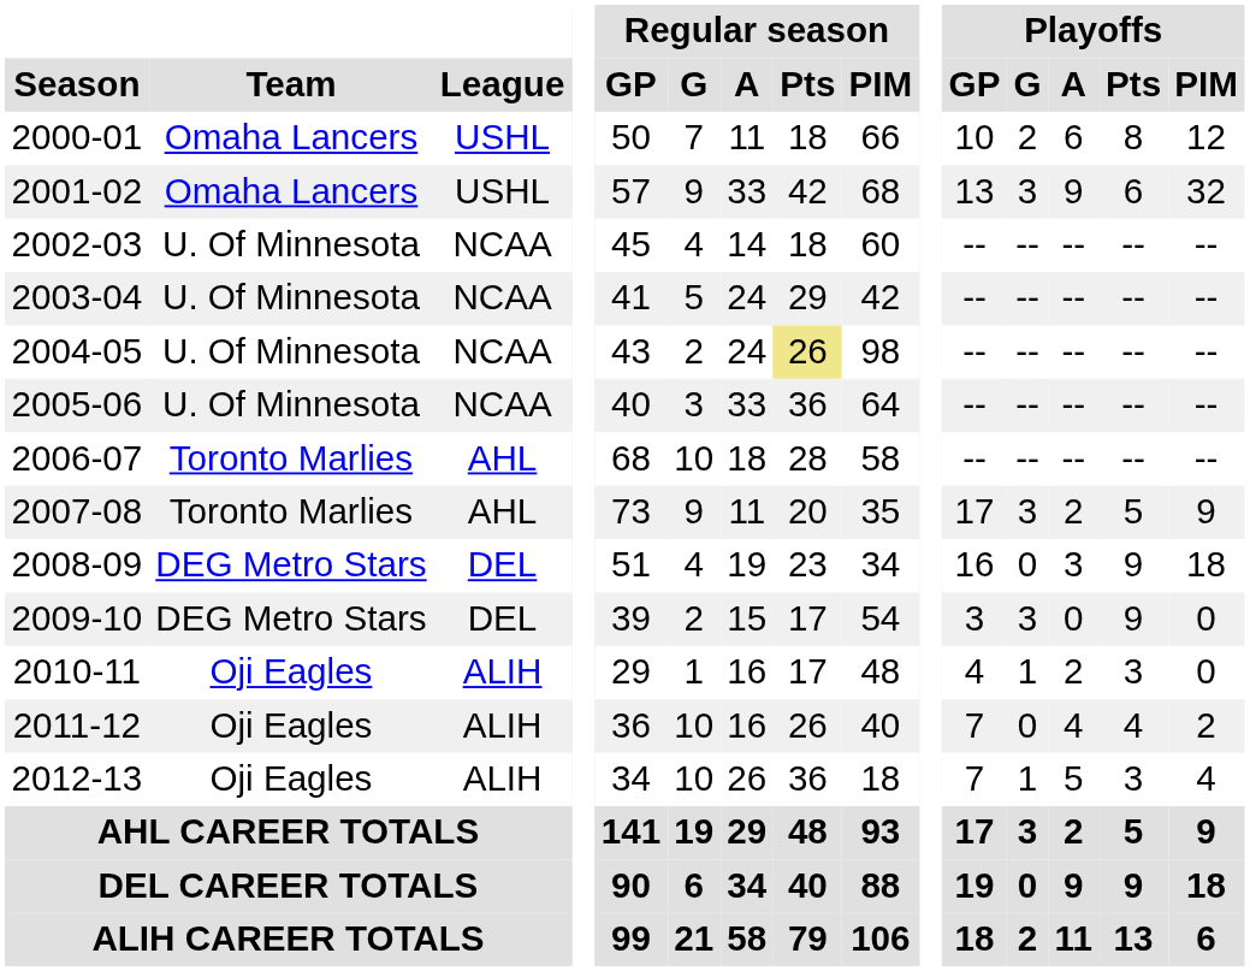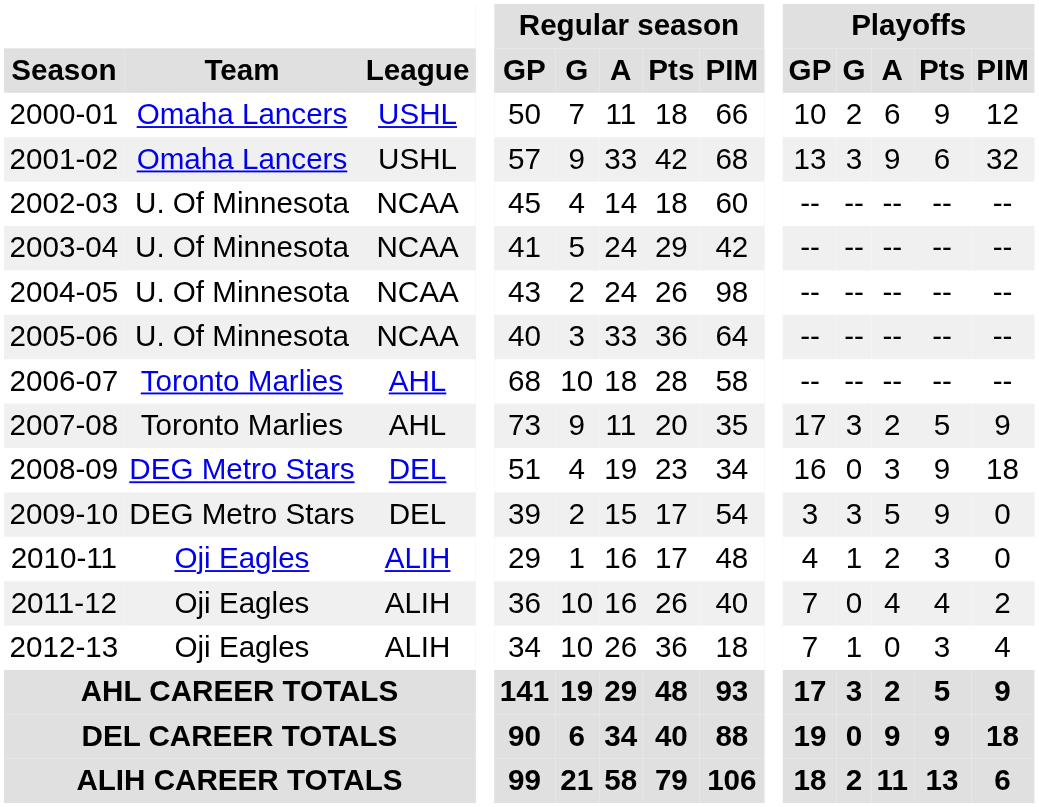 <table BORDER="0" CELLPADDING="3" CELLSPACING="0" ID="Table3">
 <tr bgcolor="#e0e0e0">
 <th colspan="3" bgcolor="#ffffff"> </th>
 <th rowspan="99" bgcolor="#ffffff"> </th>
 <th colspan="5">Regular season</th>
 <th rowspan="99" bgcolor="#ffffff"> </th>
 <th colspan="5">Playoffs</th>
 </tr>
 <tr bgcolor="#e0e0e0">
 <th align="center">Season</th>
 <th align="center">Team</th>
 <th align="center">League</th>
 <th align="center">GP</th>
 <th align="center">G</th>
 <th align="center">A</th>
 <th align="center">Pts</th>
 <th align="center">PIM</th>
 <th align="center">GP</th>
 <th align="center">G</th>
 <th align="center">A</th>
 <th align="center">Pts</th>
 <th align="center">PIM</th>
 </tr>
 <tr align="center">
 <td align="center">2000-01</td>
 <td align="center"><a href='#'>Omaha Lancers</a></td>
 <td align="center"><a href='#'>USHL</a></td>
 <td align="center">50</td>
 <td align="center">7</td>
 <td align="center">11</td>
 <td align="center">18</td>
 <td align="center">66</td>
 <td align="center">10</td>
 <td align="center">2</td>
 <td align="center">6</td>
-<td align="center">8</td>
+<td align="center">9</td>
 <td align="center">12</td>
 </tr>
 <tr bgcolor="#f0f0f0" align="center">
 <td align="center">2001-02</td>
 <td align="center"><a href='#'>Omaha Lancers</a></td>
 <td align="center">USHL</td>
 <td align="center">57</td>
 <td align="center">9</td>
 <td align="center">33</td>
 <td align="center">42</td>
 <td align="center">68</td>
 <td align="center">13</td>
 <td align="center">3</td>
 <td align="center">9</td>
 <td align="center">6</td>
 <td align="center">32</td>
 </tr>
 <tr align="center">
 <td align="center">2002-03</td>
 <td align="center">U. Of Minnesota</td>
 <td align="center">NCAA</td>
 <td align="center">45</td>
 <td align="center">4</td>
 <td align="center">14</td>
 <td align="center">18</td>
 <td align="center">60</td>
 <td align="center">--</td>
 <td align="center">--</td>
 <td align="center">--</td>
 <td align="center">--</td>
 <td align="center">--</td>
 </tr>
 <tr bgcolor="#f0f0f0" align="center">
 <td align="center">2003-04</td>
 <td align="center">U. Of Minnesota</td>
 <td align="center">NCAA</td>
 <td align="center">41</td>
 <td align="center">5</td>
 <td align="center">24</td>
 <td align="center">29</td>
 <td align="center">42</td>
 <td align="center">--</td>
 <td align="center">--</td>
 <td align="center">--</td>
 <td align="center">--</td>
 <td align="center">--</td>
 </tr>
 <tr align="center">
 <td align="center">2004-05</td>
 <td align="center">U. Of Minnesota</td>
 <td align="center">NCAA</td>
 <td align="center">43</td>
 <td align="center">2</td>
 <td align="center">24</td>
-<td align="center" style="background: khaki;">26</td>
+<td align="center">26</td>
 <td align="center">98</td>
 <td align="center">--</td>
 <td align="center">--</td>
 <td align="center">--</td>
 <td align="center">--</td>
 <td align="center">--</td>
 </tr>
 <tr bgcolor="#f0f0f0" align="center">
 <td align="center">2005-06</td>
 <td align="center">U. Of Minnesota</td>
 <td align="center">NCAA</td>
 <td align="center">40</td>
 <td align="center">3</td>
 <td align="center">33</td>
 <td align="center">36</td>
 <td align="center">64</td>
 <td align="center">--</td>
 <td align="center">--</td>
 <td align="center">--</td>
 <td align="center">--</td>
 <td align="center">--</td>
 </tr>
 <tr align="center">
 <td align="center">2006-07</td>
 <td align="center"><a href='#'>Toronto Marlies</a></td>
 <td align="center"><a href='#'>AHL</a></td>
 <td align="center">68</td>
 <td align="center">10</td>
 <td align="center">18</td>
 <td align="center">28</td>
 <td align="center">58</td>
 <td align="center">--</td>
 <td align="center">--</td>
 <td align="center">--</td>
 <td align="center">--</td>
 <td align="center">--</td>
 </tr>
 <tr bgcolor="#f0f0f0" align="center">
 <td align="center">2007-08</td>
 <td align="center">Toronto Marlies</td>
 <td align="center">AHL</td>
 <td align="center">73</td>
 <td align="center">9</td>
 <td align="center">11</td>
 <td align="center">20</td>
 <td align="center">35</td>
 <td align="center">17</td>
 <td align="center">3</td>
 <td align="center">2</td>
 <td align="center">5</td>
 <td align="center">9</td>
 </tr>
 <tr align="center">
 <td align="center">2008-09</td>
 <td align="center"><a href='#'>DEG Metro Stars</a></td>
 <td align="center"><a href='#'>DEL</a></td>
 <td align="center">51</td>
 <td align="center">4</td>
 <td align="center">19</td>
 <td align="center">23</td>
 <td align="center">34</td>
 <td align="center">16</td>
 <td align="center">0</td>
 <td align="center">3</td>
 <td align="center">9</td>
 <td align="center">18</td>
 </tr>
 <tr bgcolor="#f0f0f0" align="center">
 <td align="center">2009-10</td>
 <td align="center">DEG Metro Stars</td>
 <td align="center">DEL</td>
 <td align="center">39</td>
 <td align="center">2</td>
 <td align="center">15</td>
 <td align="center">17</td>
 <td align="center">54</td>
 <td align="center">3</td>
 <td align="center">3</td>
-<td align="center">0</td>
+<td align="center">5</td>
 <td align="center">9</td>
 <td align="center">0</td>
 </tr>
 <tr align="center">
 <td align="center">2010-11</td>
 <td align="center"><a href='#'>Oji Eagles</a></td>
 <td align="center"><a href='#'>ALIH</a></td>
 <td align="center">29</td>
 <td align="center">1</td>
 <td align="center">16</td>
 <td align="center">17</td>
 <td align="center">48</td>
 <td align="center">4</td>
 <td align="center">1</td>
 <td align="center">2</td>
 <td align="center">3</td>
 <td align="center">0</td>
 </tr>
 <tr bgcolor="#f0f0f0" align="center">
 <td align="center">2011-12</td>
 <td align="center">Oji Eagles</td>
 <td align="center">ALIH</td>
 <td align="center">36</td>
 <td align="center">10</td>
 <td align="center">16</td>
 <td align="center">26</td>
 <td align="center">40</td>
 <td align="center">7</td>
 <td align="center">0</td>
 <td align="center">4</td>
 <td align="center">4</td>
 <td align="center">2</td>
 </tr>
 <tr align="center">
 <td align="center">2012-13</td>
 <td align="center">Oji Eagles</td>
 <td align="center">ALIH</td>
 <td align="center">34</td>
 <td align="center">10</td>
 <td align="center">26</td>
 <td align="center">36</td>
 <td align="center">18</td>
 <td align="center">7</td>
 <td align="center">1</td>
-<td align="center">5</td>
+<td align="center">0</td>
 <td align="center">3</td>
 <td align="center">4</td>
 </tr>
 <tr bgcolor="#f0f0f0" align="center">
 </tr>
 <tr bgcolor="#e0e0e0" align="center">
 <th align="center" colspan=3>AHL CAREER TOTALS</th>
 <th align="center">141</th>
 <th align="center">19</th>
 <th align="center">29</th>
 <th align="center">48</th>
 <th align="center">93</th>
 <th align="center">17</th>
 <th align="center">3</th>
 <th align="center">2</th>
 <th align="center">5</th>
 <th align="center">9</th>
 </tr>
 <tr bgcolor="#e0e0e0" align="center">
 <th align="center" colspan=3>DEL CAREER TOTALS</th>
 <th align="center">90</th>
 <th align="center">6</th>
 <th align="center">34</th>
 <th align="center">40</th>
 <th align="center">88</th>
 <th align="center">19</th>
 <th align="center">0</th>
 <th align="center">9</th>
 <th align="center">9</th>
 <th align="center">18</th>
 </tr>
 <tr bgcolor="#e0e0e0" align="center">
 <th align="center" colspan=3>ALIH CAREER TOTALS</th>
 <th align="center">99</th>
 <th align="center">21</th>
 <th align="center">58</th>
 <th align="center">79</th>
 <th align="center">106</th>
 <th align="center">18</th>
 <th align="center">2</th>
 <th align="center">11</th>
 <th align="center">13</th>
 <th align="center">6</th>
 </tr>
 </table>
